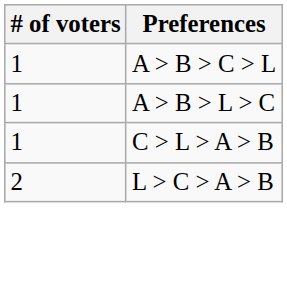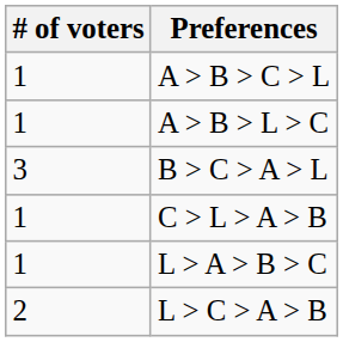 <table class="wikitable">
 <tr>
 <th># of voters</th>
 <th>Preferences</th>
 </tr>
 <tr>
 <td>1</td>
 <td>A > B > C > L</td>
 </tr>
 <tr>
 <td>1</td>
 <td>A > B > L > C</td>
 </tr>
 <tr>
+<td>3</td>
+<td>B > C > A > L</td>
+</tr>
+<tr>
 <td>1</td>
 <td>C > L > A > B</td>
+</tr>
+<tr>
+<td>1</td>
+<td>L > A > B > C</td>
 </tr>
 <tr>
 <td>2</td>
 <td>L > C > A > B</td>
 </tr>
 </table>
